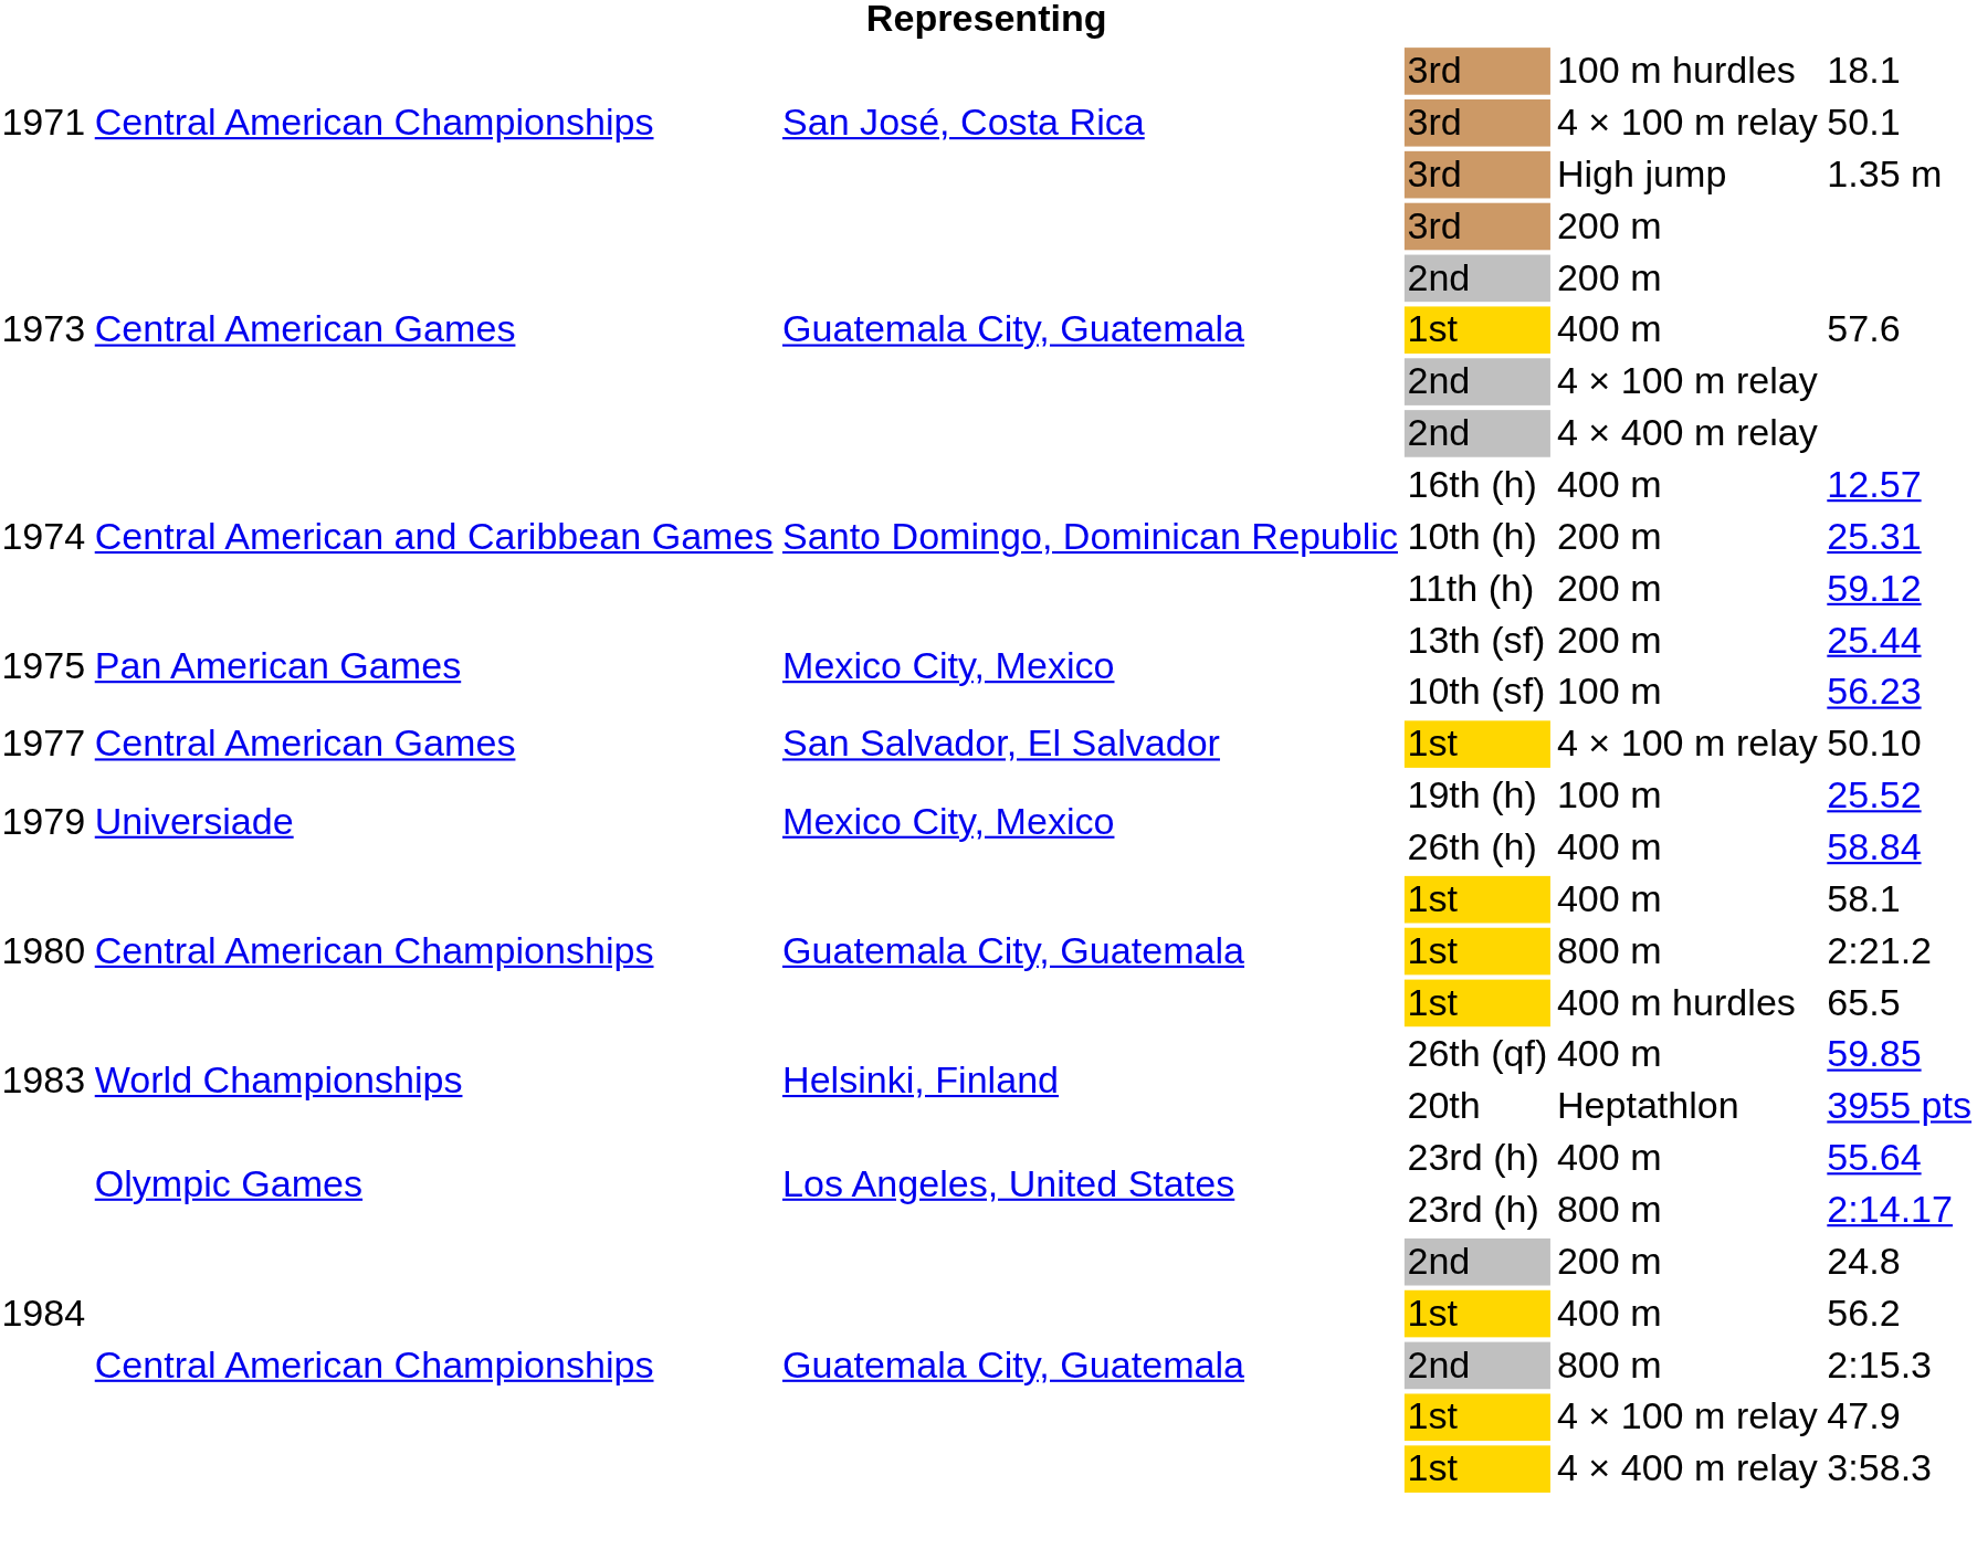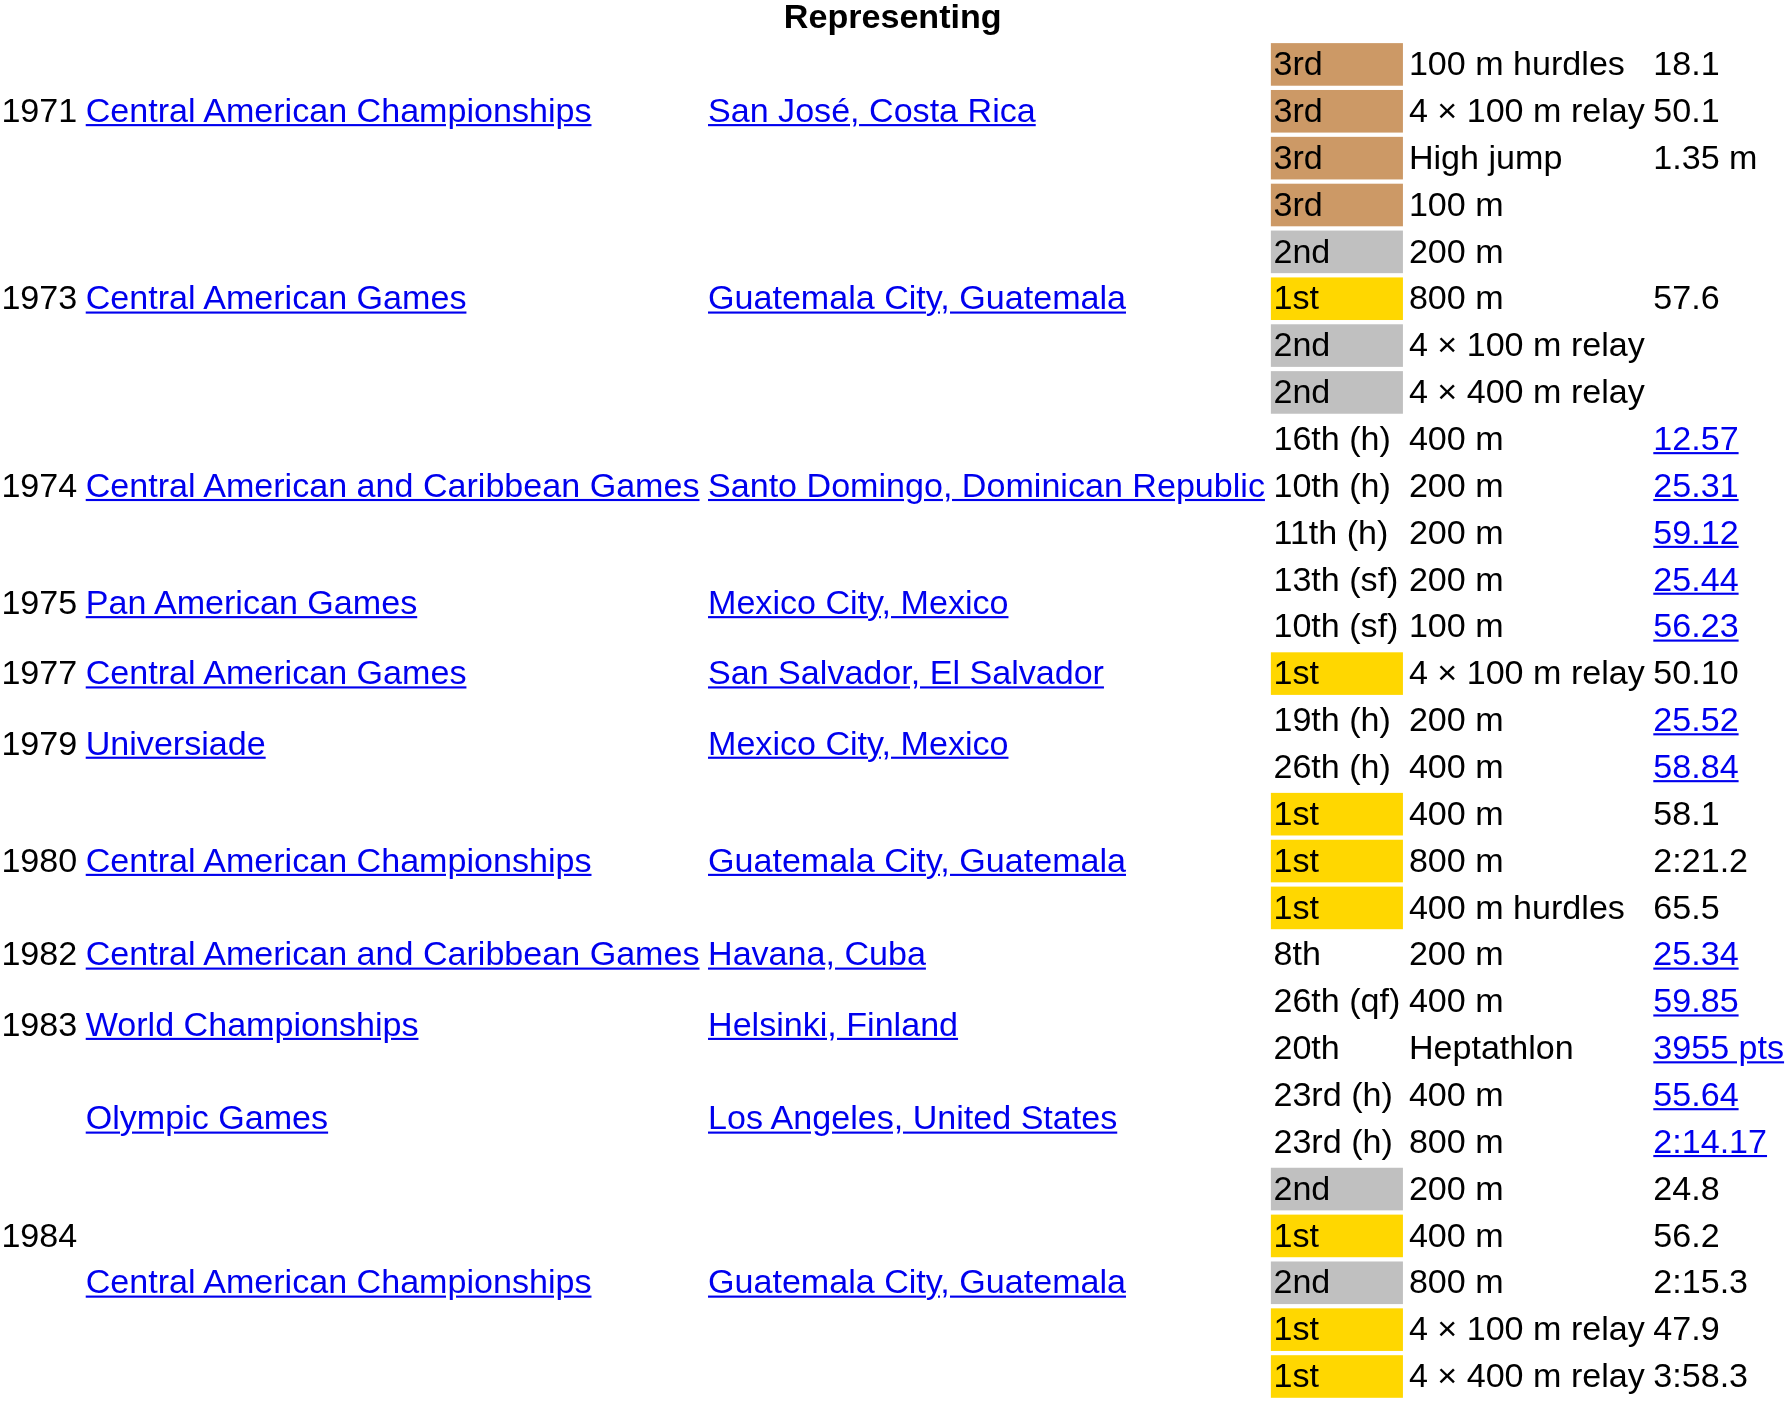 <table>
 <tr>
 <th colspan="6">Representing </th>
 </tr>
 <tr>
 <td rowspan=3>1971</td>
 <td rowspan=3><a href='#'>Central American Championships</a></td>
 <td rowspan=3><a href='#'>San José, Costa Rica</a></td>
 <td bgcolor=cc9966>3rd</td>
 <td>100 m hurdles</td>
 <td>18.1</td>
 </tr>
 <tr>
 <td bgcolor=cc9966>3rd</td>
 <td>4 × 100 m relay</td>
 <td>50.1</td>
 </tr>
 <tr>
 <td bgcolor=cc9966>3rd</td>
 <td>High jump</td>
 <td>1.35 m</td>
 </tr>
 <tr>
 <td rowspan=5>1973</td>
 <td rowspan=5><a href='#'>Central American Games</a></td>
 <td rowspan=5><a href='#'>Guatemala City, Guatemala</a></td>
 <td bgcolor=cc9966>3rd</td>
-<td>200 m</td>
+<td>100 m</td>
 <td></td>
 </tr>
 <tr>
 <td bgcolor=silver>2nd</td>
 <td>200 m</td>
 <td></td>
 </tr>
 <tr>
 <td bgcolor=gold>1st</td>
-<td>400 m</td>
+<td>800 m</td>
 <td>57.6</td>
 </tr>
 <tr>
 <td bgcolor=silver>2nd</td>
 <td>4 × 100 m relay</td>
 <td></td>
 </tr>
 <tr>
 <td bgcolor=silver>2nd</td>
 <td>4 × 400 m relay</td>
 <td></td>
 </tr>
 <tr>
 <td rowspan=3>1974</td>
 <td rowspan=3><a href='#'>Central American and Caribbean Games</a></td>
 <td rowspan=3><a href='#'>Santo Domingo, Dominican Republic</a></td>
 <td>16th (h)</td>
 <td>400 m</td>
 <td><a href='#'>12.57</a></td>
 </tr>
 <tr>
 <td>10th (h)</td>
 <td>200 m</td>
 <td><a href='#'>25.31</a></td>
 </tr>
 <tr>
 <td>11th (h)</td>
 <td>200 m</td>
 <td><a href='#'>59.12</a></td>
 </tr>
 <tr>
 <td rowspan=2>1975</td>
 <td rowspan=2><a href='#'>Pan American Games</a></td>
 <td rowspan=2><a href='#'>Mexico City, Mexico</a></td>
 <td>13th (sf)</td>
 <td>200 m</td>
 <td><a href='#'>25.44</a></td>
 </tr>
 <tr>
 <td>10th (sf)</td>
 <td>100 m</td>
 <td><a href='#'>56.23</a></td>
 </tr>
 <tr>
 <td>1977</td>
 <td><a href='#'>Central American Games</a></td>
 <td><a href='#'>San Salvador, El Salvador</a></td>
 <td bgcolor=gold>1st</td>
 <td>4 × 100 m relay</td>
 <td>50.10</td>
 </tr>
 <tr>
 <td rowspan=2>1979</td>
 <td rowspan=2><a href='#'>Universiade</a></td>
 <td rowspan=2><a href='#'>Mexico City, Mexico</a></td>
 <td>19th (h)</td>
-<td>100 m</td>
+<td>200 m</td>
 <td><a href='#'>25.52</a></td>
 </tr>
 <tr>
 <td>26th (h)</td>
 <td>400 m</td>
 <td><a href='#'>58.84</a></td>
 </tr>
 <tr>
 <td rowspan=3>1980</td>
 <td rowspan=3><a href='#'>Central American Championships</a></td>
 <td rowspan=3><a href='#'>Guatemala City, Guatemala</a></td>
 <td bgcolor=gold>1st</td>
 <td>400 m</td>
 <td>58.1</td>
 </tr>
 <tr>
 <td bgcolor=gold>1st</td>
 <td>800 m</td>
 <td>2:21.2</td>
 </tr>
 <tr>
 <td bgcolor=gold>1st</td>
 <td>400 m hurdles</td>
 <td>65.5</td>
+</tr>
+<tr>
+<td>1982</td>
+<td><a href='#'>Central American and Caribbean Games</a></td>
+<td><a href='#'>Havana, Cuba</a></td>
+<td>8th</td>
+<td>200 m</td>
+<td><a href='#'>25.34</a></td>
 </tr>
 <tr>
 <td rowspan=2>1983</td>
 <td rowspan=2><a href='#'>World Championships</a></td>
 <td rowspan=2><a href='#'>Helsinki, Finland</a></td>
 <td>26th (qf)</td>
 <td>400 m</td>
 <td><a href='#'>59.85</a></td>
 </tr>
 <tr>
 <td>20th</td>
 <td>Heptathlon</td>
 <td><a href='#'>3955 pts</a></td>
 </tr>
 <tr>
 <td rowspan=7>1984</td>
 <td rowspan=2><a href='#'>Olympic Games</a></td>
 <td rowspan=2><a href='#'>Los Angeles, United States</a></td>
 <td>23rd (h)</td>
 <td>400 m</td>
 <td><a href='#'>55.64</a></td>
 </tr>
 <tr>
 <td>23rd (h)</td>
 <td>800 m</td>
 <td><a href='#'>2:14.17</a></td>
 </tr>
 <tr>
 <td rowspan=5><a href='#'>Central American Championships</a></td>
 <td rowspan=5><a href='#'>Guatemala City, Guatemala</a></td>
 <td bgcolor=silver>2nd</td>
 <td>200 m</td>
 <td>24.8</td>
 </tr>
 <tr>
 <td bgcolor=gold>1st</td>
 <td>400 m</td>
 <td>56.2</td>
 </tr>
 <tr>
 <td bgcolor=silver>2nd</td>
 <td>800 m</td>
 <td>2:15.3</td>
 </tr>
 <tr>
 <td bgcolor=gold>1st</td>
 <td>4 × 100 m relay</td>
 <td>47.9</td>
 </tr>
 <tr>
 <td bgcolor=gold>1st</td>
 <td>4 × 400 m relay</td>
 <td>3:58.3</td>
 </tr>
 </table>
